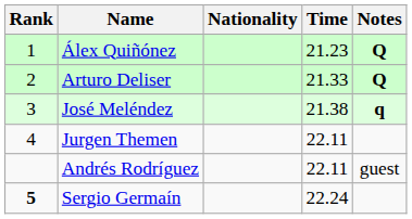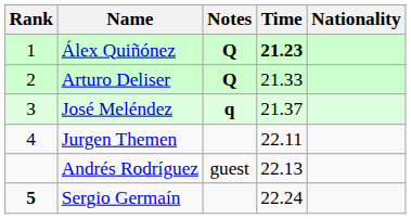 <table class="wikitable sortable" style="text-align:center">
 <tr>
 <th>Rank</th>
 <th>Name</th>
+<th>Notes</th>
+<th>Time</th>
 <th>Nationality</th>
-<th>Time</th>
-<th>Notes</th>
 </tr>
 <tr bgcolor=ccffcc>
 <td align=center>1</td>
 <td align=left><a href='#'>Álex Quiñónez</a></td>
+<td><strong>Q</strong></td>
+<td><strong>21.23</strong></td>
 <td align=left></td>
-<td>21.23</td>
-<td><strong>Q</strong></td>
 </tr>
 <tr bgcolor=ccffcc>
 <td align=center>2</td>
 <td align=left><a href='#'>Arturo Deliser</a></td>
+<td><strong>Q</strong></td>
+<td>21.33</td>
 <td align=left></td>
-<td>21.33</td>
-<td><strong>Q</strong></td>
 </tr>
 <tr bgcolor=ddffdd>
 <td align=center>3</td>
 <td align=left><a href='#'>José Meléndez</a></td>
+<td><strong>q</strong></td>
+<td>21.37</td>
 <td align=left></td>
-<td>21.38</td>
-<td><strong>q</strong></td>
 </tr>
 <tr>
 <td align=center>4</td>
 <td align=left><a href='#'>Jurgen Themen</a></td>
+<td></td>
+<td>22.11</td>
 <td align=left></td>
-<td>22.11</td>
-<td></td>
 </tr>
 <tr>
 <td align=center></td>
 <td align=left><a href='#'>Andrés Rodríguez</a></td>
+<td>guest</td>
+<td>22.13</td>
 <td align=left></td>
-<td>22.11</td>
-<td>guest</td>
 </tr>
 <tr>
 <td align=center><strong>5</strong></td>
 <td align=left><a href='#'>Sergio Germaín</a></td>
+<td></td>
+<td>22.24</td>
 <td align=left></td>
-<td>22.24</td>
-<td></td>
 </tr>
 </table>
